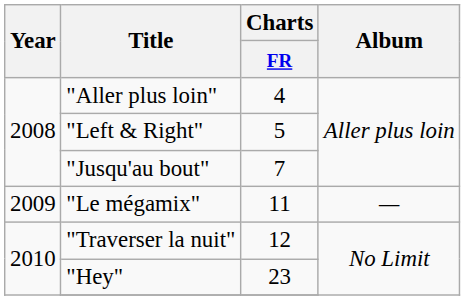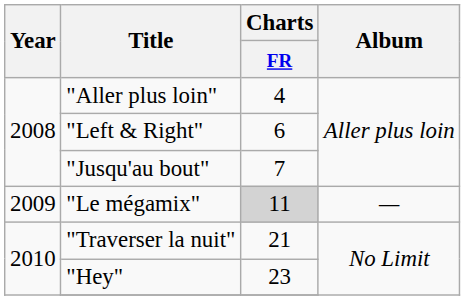 <table class="wikitable">
 <tr>
 <th align="center" rowspan="2">Year</th>
 <th align="center" rowspan="2">Title</th>
 <th align="center" colspan="1">Charts</th>
 <th align="center" rowspan="2">Album</th>
 </tr>
 <tr>
 <th><small><a href='#'>FR</a></small></th>
 </tr>
 <tr>
 <td align="center" rowspan="3">2008</td>
 <td>"Aller plus loin"</td>
 <td align="center">4</td>
 <td align="center" rowspan="3"><em>Aller plus loin</em></td>
 </tr>
 <tr>
 <td>"Left & Right"</td>
-<td align="center">5</td>
+<td align="center">6</td>
 </tr>
 <tr>
 <td>"Jusqu'au bout"</td>
 <td align="center">7</td>
 </tr>
 <tr>
 <td align="center" rowspan="1">2009</td>
 <td>"Le mégamix"</td>
-<td align="center">11</td>
+<td align="center" style="background: lightgrey;">11</td>
 <td align="center" rowspan="1"><em>—</em></td>
 </tr>
 <tr>
 <td align="center" rowspan="3">2010</td>
 <td>"Traverser la nuit"</td>
-<td align="center">12</td>
+<td align="center">21</td>
 <td align="center" rowspan="3"><em>No Limit</em></td>
 </tr>
 <tr>
 <td>"Hey"</td>
 <td align="center">23</td>
 </tr>
 <tr>
 </tr>
 </table>
